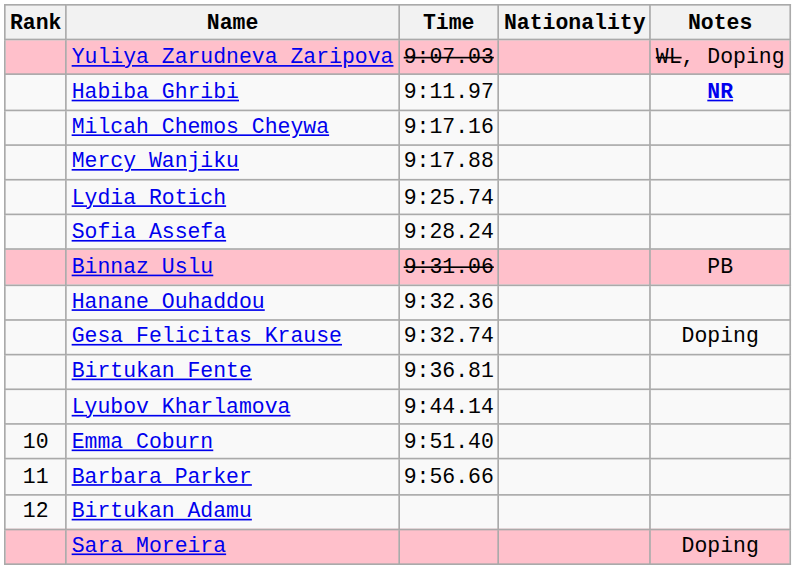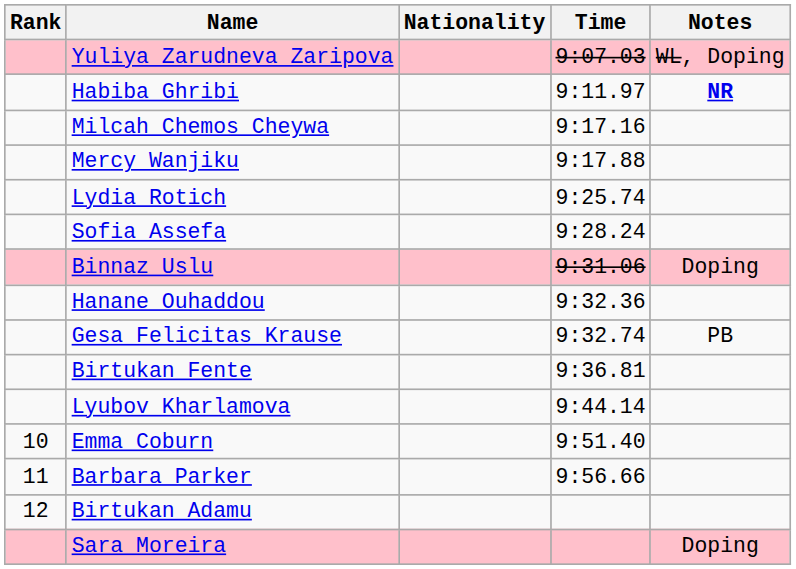 <table class="wikitable sortable" style="text-align:center">
 <tr>
 <th>Rank</th>
 <th>Name</th>
+<th>Nationality</th>
 <th>Time</th>
-<th>Nationality</th>
 <th>Notes</th>
 </tr>
 <tr style="background:pink;">
 <td><s> </s></td>
 <td align=left><a href='#'>Yuliya Zarudneva Zaripova</a></td>
+<td align=left></td>
 <td><s>9:07.03 </s></td>
-<td align=left></td>
 <td><s>WL</s>,  Doping</td>
 </tr>
 <tr>
 <td></td>
 <td align=left><a href='#'>Habiba Ghribi</a></td>
+<td align=left></td>
 <td>9:11.97</td>
-<td align=left></td>
 <td><strong><a href='#'>NR</a></strong></td>
 </tr>
 <tr>
 <td></td>
 <td align=left><a href='#'>Milcah Chemos Cheywa</a></td>
+<td align=left></td>
 <td>9:17.16</td>
-<td align=left></td>
 <td></td>
 </tr>
 <tr>
 <td></td>
 <td align=left><a href='#'>Mercy Wanjiku</a></td>
+<td align=left></td>
 <td>9:17.88</td>
-<td align=left></td>
 <td></td>
 </tr>
 <tr>
 <td></td>
 <td align=left><a href='#'>Lydia Rotich</a></td>
+<td align=left></td>
 <td>9:25.74</td>
-<td align=left></td>
 <td></td>
 </tr>
 <tr>
 <td></td>
 <td align=left><a href='#'>Sofia Assefa</a></td>
+<td align=left></td>
 <td>9:28.24</td>
-<td align=left></td>
 <td></td>
 </tr>
 <tr style="background:pink;">
 <td><s> </s></td>
 <td align=left><a href='#'>Binnaz Uslu</a></td>
+<td align=left></td>
 <td><s>9:31.06 </s></td>
-<td align=left></td>
-<td>PB</td>
+<td>Doping</td>
 </tr>
 <tr>
 <td></td>
 <td align=left><a href='#'>Hanane Ouhaddou</a></td>
+<td align=left></td>
 <td>9:32.36</td>
-<td align=left></td>
 <td></td>
 </tr>
 <tr>
 <td></td>
 <td align=left><a href='#'>Gesa Felicitas Krause</a></td>
+<td align=left></td>
 <td>9:32.74</td>
-<td align=left></td>
-<td>Doping</td>
+<td>PB</td>
 </tr>
 <tr>
 <td></td>
 <td align=left><a href='#'>Birtukan Fente</a></td>
+<td align=left></td>
 <td>9:36.81</td>
-<td align=left></td>
 <td></td>
 </tr>
 <tr>
 <td></td>
 <td align=left><a href='#'>Lyubov Kharlamova</a></td>
+<td align=left></td>
 <td>9:44.14</td>
-<td align=left></td>
 <td></td>
 </tr>
 <tr>
 <td>10</td>
 <td align=left><a href='#'>Emma Coburn</a></td>
+<td align=left></td>
 <td>9:51.40</td>
-<td align=left></td>
 <td></td>
 </tr>
 <tr>
 <td>11</td>
 <td align=left><a href='#'>Barbara Parker</a></td>
+<td align=left></td>
 <td>9:56.66</td>
-<td align=left></td>
 <td></td>
 </tr>
 <tr>
 <td>12</td>
 <td align=left><a href='#'>Birtukan Adamu</a></td>
+<td align=left></td>
 <td></td>
-<td align=left></td>
 <td></td>
 </tr>
 <tr style="background:pink;">
 <td></td>
 <td align=left><a href='#'>Sara Moreira</a></td>
+<td align=left></td>
 <td></td>
-<td align=left></td>
 <td>Doping</td>
 </tr>
 </table>
